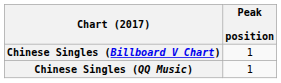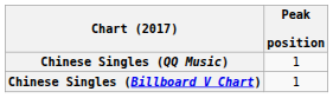 <table class="wikitable plainrowheaders" style="text-align:center">
 <tr>
 <th scope="col">Chart (2017)</th>
 <th scope="col">Peak<br><br>position</th>
 </tr>
 <tr>
+<th scope="row">Chinese Singles (<em>QQ Music</em>)</th>
+<td>1</td>
+</tr>
+<tr>
 <th scope="row">Chinese Singles (<a href='#'><em>Billboard V Chart</em></a>)</th>
 <td>1</td>
 </tr>
-<tr>
-<th scope="row">Chinese Singles (<em>QQ Music</em>)</th>
-<td>1</td>
-</tr>
 </table>
